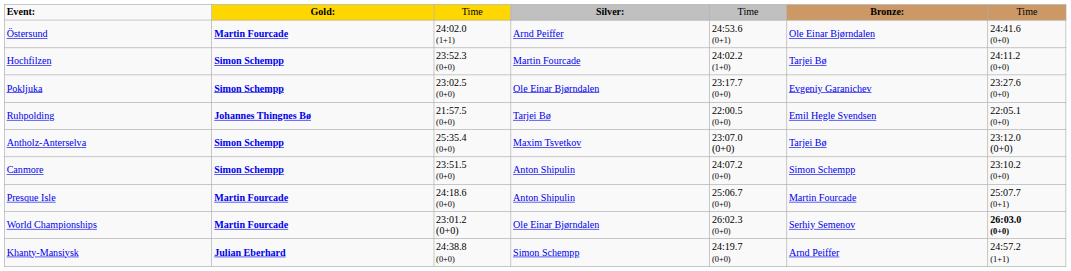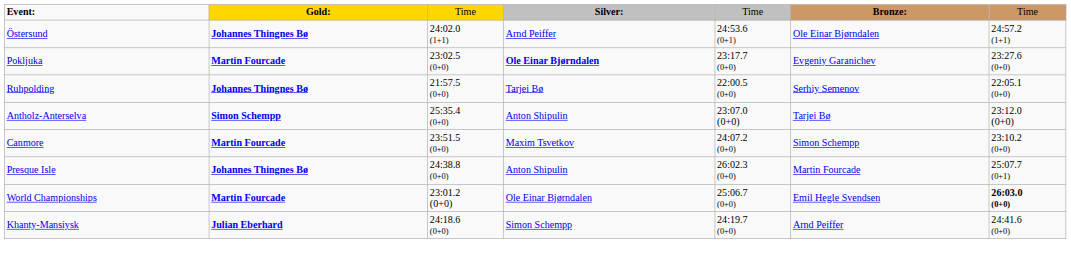 <table class="wikitable" width=85%>
 <tr>
 <td><strong>Event:</strong></td>
 <td style="text-align:center;background-color:gold;"><strong>Gold:</strong></td>
 <td style="text-align:center;background-color:gold;">Time</td>
 <td style="text-align:center;background-color:silver;"><strong>Silver:</strong></td>
 <td style="text-align:center;background-color:silver;">Time</td>
 <td style="text-align:center;background-color:#CC9966;"><strong>Bronze:</strong></td>
 <td style="text-align:center;background-color:#CC9966;">Time</td>
 </tr>
 <tr>
 <td><a href='#'>Östersund</a><br></td>
-<td><strong><a href='#'>Martin Fourcade</a></strong><br><small></small></td>
+<td><strong><a href='#'>Johannes Thingnes Bø</a></strong><br><small></small></td>
 <td>24:02.0<br><small>(1+1)</small></td>
 <td><a href='#'>Arnd Peiffer</a><br><small></small></td>
 <td>24:53.6<br><small>(0+1)</small></td>
 <td><a href='#'>Ole Einar Bjørndalen</a><br><small></small></td>
-<td>24:41.6<br><small>(0+0)</small></td>
-</tr>
-<tr>
-<td><a href='#'>Hochfilzen</a><br></td>
-<td><strong><a href='#'>Simon Schempp</a></strong><br><small></small></td>
-<td>23:52.3<br><small>(0+0)</small></td>
-<td><a href='#'>Martin Fourcade</a><br><small></small></td>
-<td>24:02.2<br><small>(1+0)</small></td>
-<td><a href='#'>Tarjei Bø</a><br><small></small></td>
-<td>24:11.2<br><small>(0+0)</small></td>
+<td>24:57.2<br><small>(1+1)</small></td>
 </tr>
 <tr>
 <td><a href='#'>Pokljuka</a><br></td>
-<td><strong><a href='#'>Simon Schempp</a></strong><br><small></small></td>
+<td><strong><a href='#'>Martin Fourcade</a></strong><br><small></small></td>
 <td>23:02.5<br><small>(0+0)</small></td>
-<td><a href='#'>Ole Einar Bjørndalen</a><br><small></small></td>
+<td><strong><a href='#'>Ole Einar Bjørndalen</a><br><small></small></strong></td>
 <td>23:17.7<br><small>(0+0)</small></td>
 <td><a href='#'>Evgeniy Garanichev</a><br><small></small></td>
 <td>23:27.6<br><small>(0+0)</small></td>
 </tr>
 <tr>
 <td><a href='#'>Ruhpolding</a><br></td>
 <td><strong><a href='#'>Johannes Thingnes Bø</a></strong><br><small></small></td>
 <td>21:57.5<br><small>(0+0)</small></td>
 <td><a href='#'>Tarjei Bø</a><br><small></small></td>
 <td>22:00.5<br><small>(0+0)</small></td>
-<td><a href='#'>Emil Hegle Svendsen</a><br><small></small></td>
+<td><a href='#'>Serhiy Semenov</a><br><small></small></td>
 <td>22:05.1<br><small>(0+0)</small></td>
 </tr>
 <tr>
 <td><a href='#'>Antholz-Anterselva</a><br></td>
 <td><strong><a href='#'>Simon Schempp</a></strong><br><small></small></td>
 <td>25:35.4<br><small>(0+0)</small></td>
-<td><a href='#'>Maxim Tsvetkov</a><br><small></small></td>
+<td><a href='#'>Anton Shipulin</a><br><small></small></td>
 <td>23:07.0<br>(0+0)</td>
 <td><a href='#'>Tarjei Bø</a><br><small></small></td>
 <td>23:12.0<br>(0+0)</td>
 </tr>
 <tr>
 <td><a href='#'>Canmore</a><br></td>
-<td><strong><a href='#'>Simon Schempp</a></strong><br><small></small></td>
+<td><strong><a href='#'>Martin Fourcade</a></strong><br><small></small></td>
 <td>23:51.5<br><small>(0+0)</small></td>
-<td><a href='#'>Anton Shipulin</a><br><small></small></td>
+<td><a href='#'>Maxim Tsvetkov</a><br><small></small></td>
 <td>24:07.2<br><small>(0+0)</small></td>
 <td><a href='#'>Simon Schempp</a><br><small></small></td>
 <td>23:10.2<br><small>(0+0)</small></td>
 </tr>
 <tr>
 <td><a href='#'>Presque Isle</a><br></td>
-<td><strong><a href='#'>Martin Fourcade</a></strong><br><small></small></td>
-<td>24:18.6<br><small>(0+0)</small></td>
+<td><strong><a href='#'>Johannes Thingnes Bø</a></strong><br><small></small></td>
+<td>24:38.8<br><small>(0+0)</small></td>
 <td><a href='#'>Anton Shipulin</a><br><small></small></td>
-<td>25:06.7<br><small>(0+0)</small></td>
+<td>26:02.3<br><small>(0+0)</small></td>
 <td><a href='#'>Martin Fourcade</a><br><small></small></td>
 <td>25:07.7<br><small>(0+1)</small></td>
 </tr>
 <tr>
 <td><a href='#'>World Championships</a><br></td>
 <td><strong><a href='#'>Martin Fourcade</a></strong><br><small></small></td>
 <td>23:01.2<br>(0+0)</td>
 <td><a href='#'>Ole Einar Bjørndalen</a><br><small></small></td>
-<td>26:02.3<br><small>(0+0)</small></td>
-<td><a href='#'>Serhiy Semenov</a><br><small></small></td>
+<td>25:06.7<br><small>(0+0)</small></td>
+<td><a href='#'>Emil Hegle Svendsen</a><br><small></small></td>
 <td><strong>26:03.0<br><small>(0+0)</small></strong></td>
 </tr>
 <tr>
 <td><a href='#'>Khanty-Mansiysk</a><br></td>
 <td><strong><a href='#'>Julian Eberhard</a></strong><br><small></small></td>
-<td>24:38.8<br><small>(0+0)</small></td>
+<td>24:18.6<br><small>(0+0)</small></td>
 <td><a href='#'>Simon Schempp</a><br><small></small></td>
 <td>24:19.7<br><small>(0+0)</small></td>
 <td><a href='#'>Arnd Peiffer</a><br><small></small></td>
-<td>24:57.2<br><small>(1+1)</small></td>
+<td>24:41.6<br><small>(0+0)</small></td>
 </tr>
 </table>
